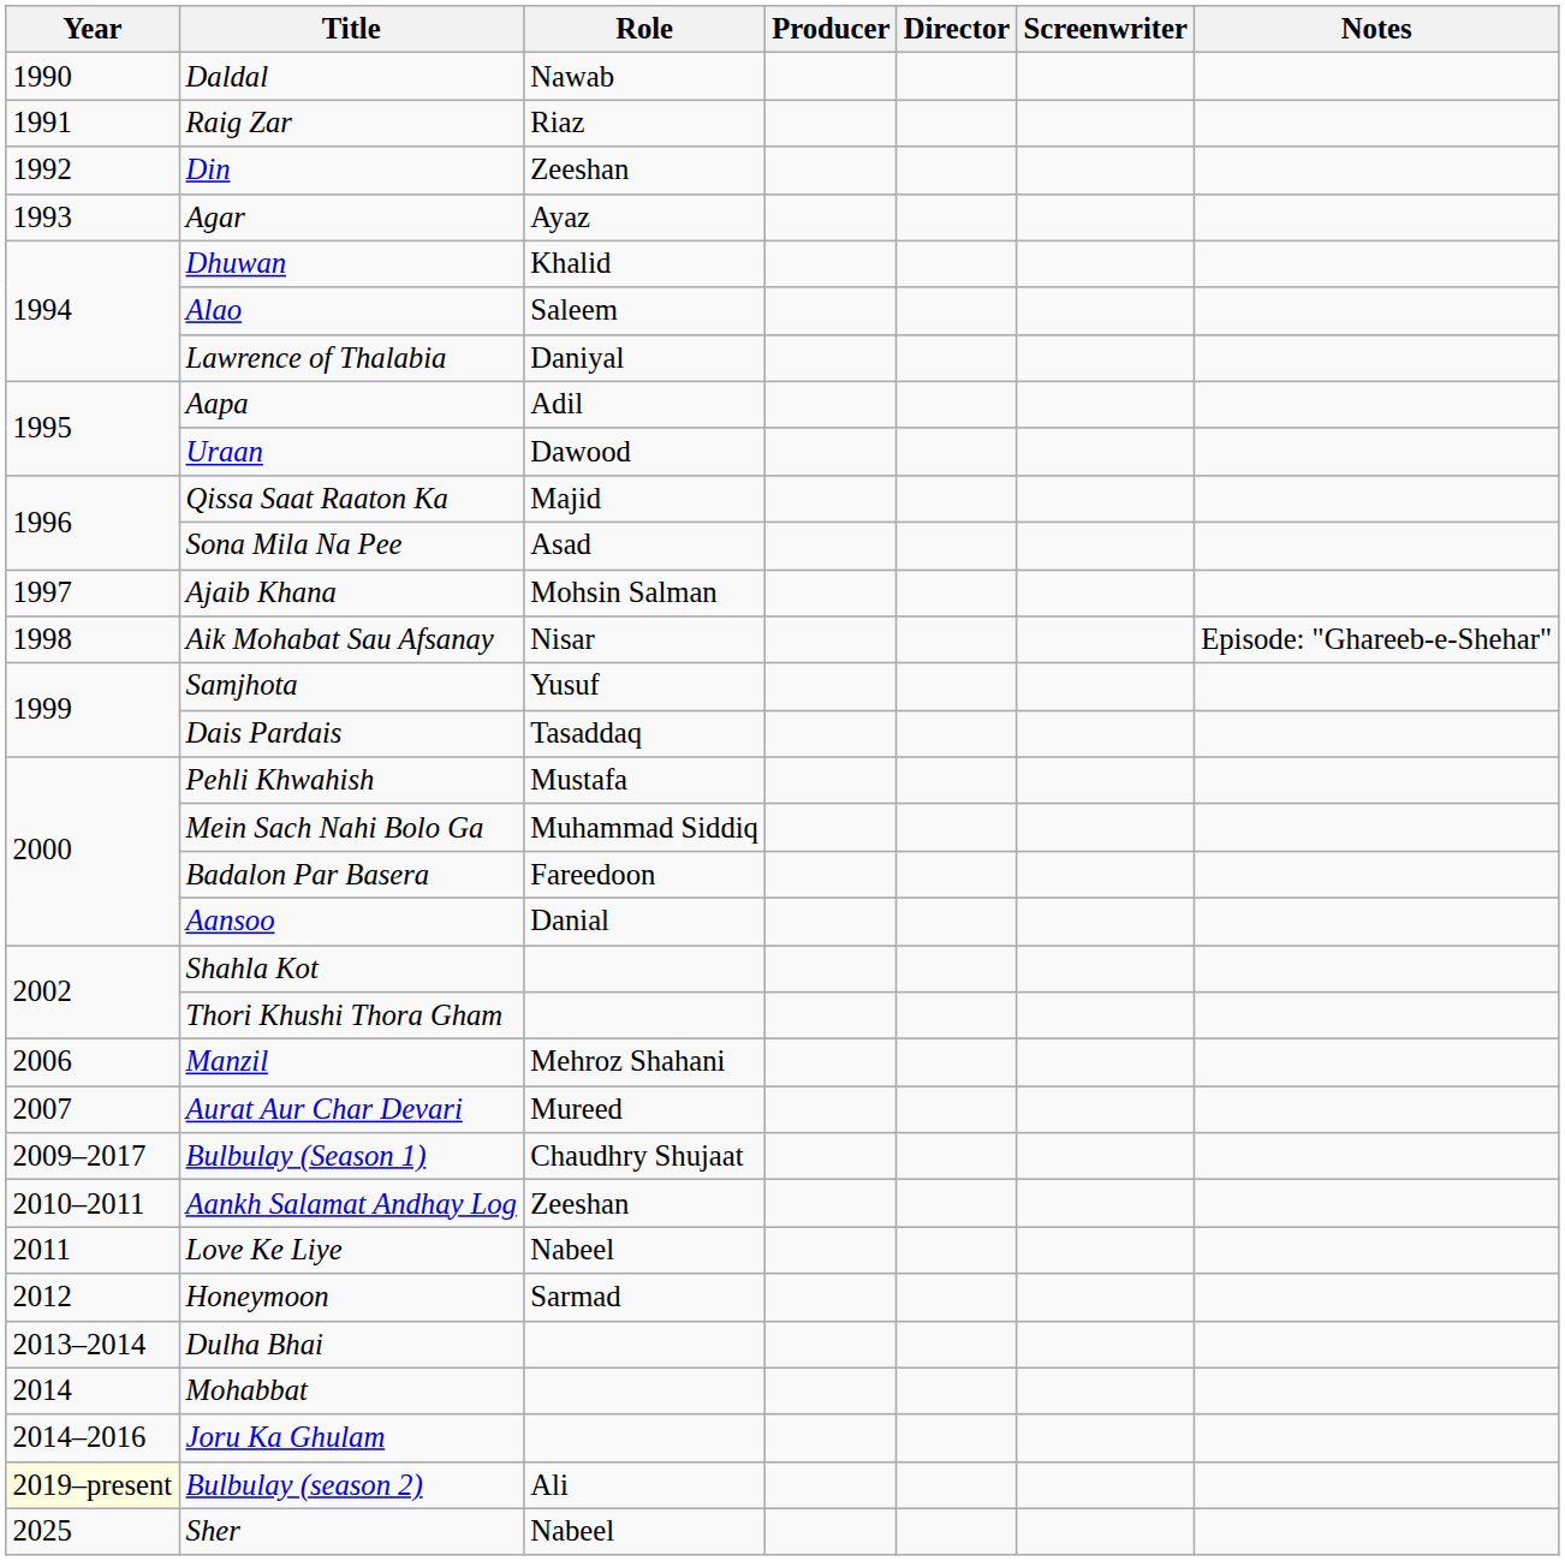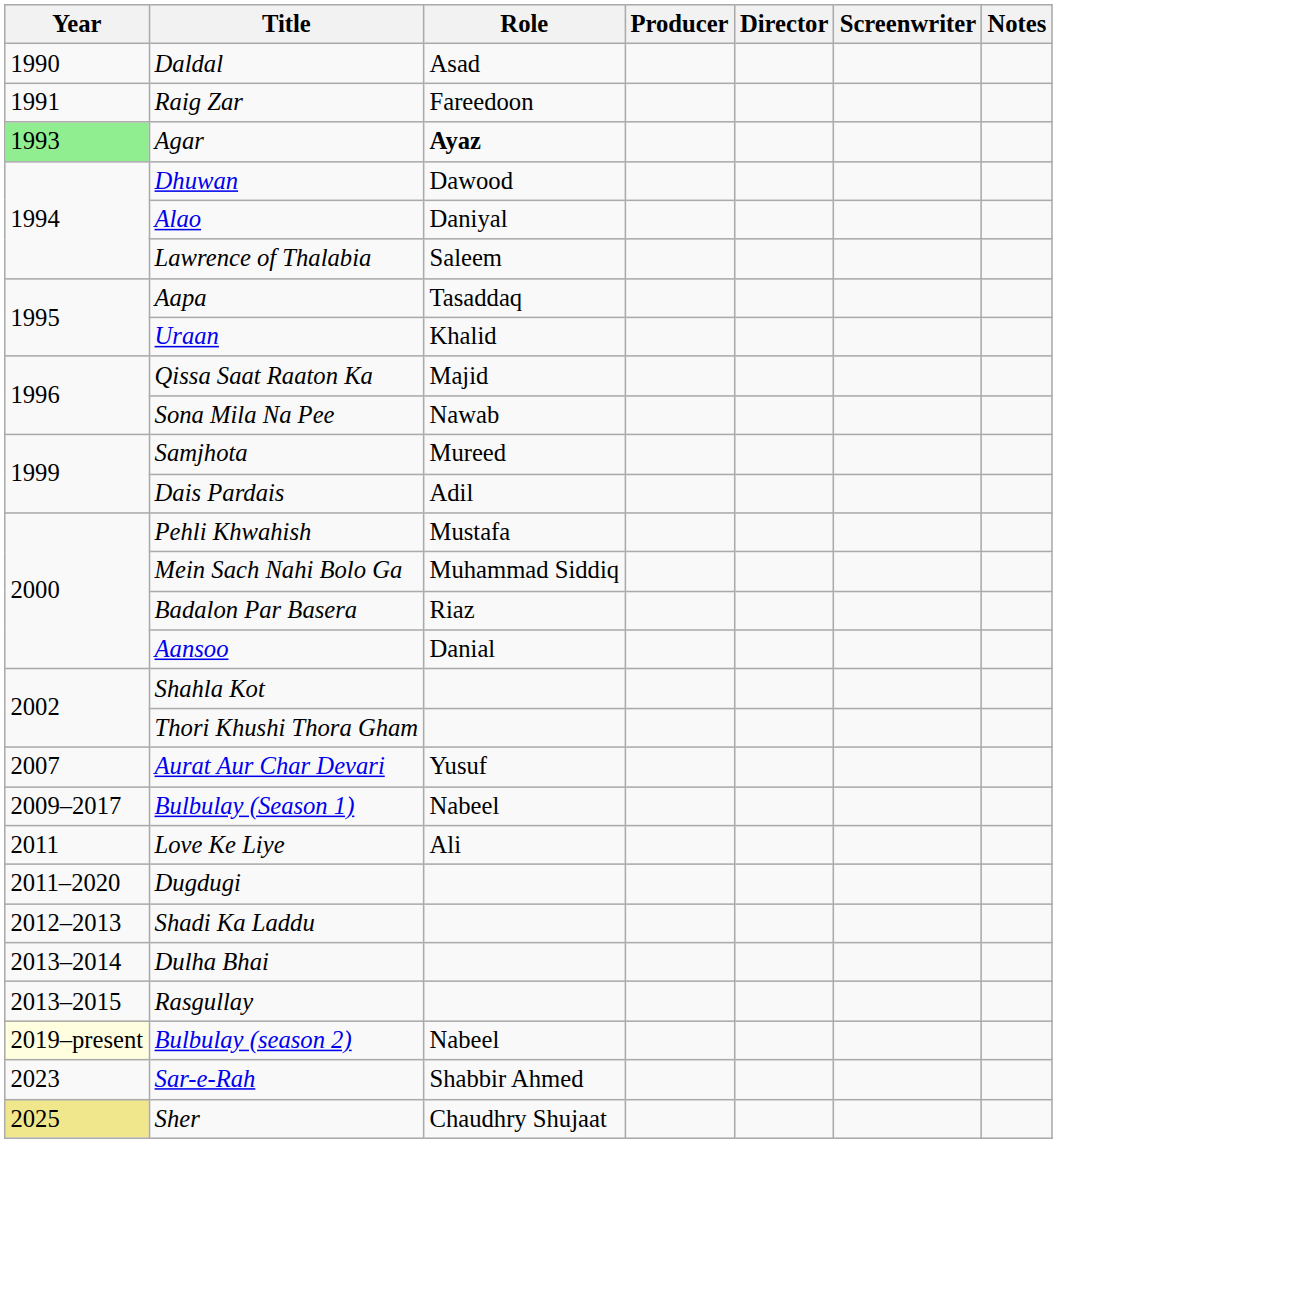 <table class="wikitable sortable">
 <tr>
 <th>Year</th>
 <th>Title</th>
 <th>Role</th>
 <th>Producer</th>
 <th>Director</th>
 <th>Screenwriter</th>
 <th>Notes</th>
 </tr>
 <tr>
 <td>1990</td>
 <td><em>Daldal</em></td>
-<td>Nawab</td>
+<td>Asad</td>
 <td></td>
 <td></td>
 <td></td>
 <td></td>
 </tr>
 <tr>
 <td>1991</td>
 <td><em>Raig Zar</em></td>
-<td>Riaz</td>
+<td>Fareedoon</td>
 <td></td>
 <td></td>
 <td></td>
 <td></td>
 </tr>
 <tr>
-<td>1992</td>
-<td><em><a href='#'>Din</a></em></td>
-<td>Zeeshan</td>
-<td></td>
-<td></td>
-<td></td>
-<td></td>
-</tr>
-<tr>
-<td>1993</td>
+<td style="background: lightgreen;">1993</td>
 <td><em>Agar</em></td>
-<td>Ayaz</td>
+<td><strong>Ayaz</strong></td>
 <td></td>
 <td></td>
 <td></td>
 <td></td>
 </tr>
 <tr>
 <td rowspan="3">1994</td>
 <td><em><a href='#'>Dhuwan</a></em></td>
-<td>Khalid</td>
+<td>Dawood</td>
 <td></td>
 <td></td>
 <td></td>
 <td></td>
 </tr>
 <tr>
 <td><em><a href='#'>Alao</a></em></td>
-<td>Saleem</td>
+<td>Daniyal</td>
 <td></td>
 <td></td>
 <td></td>
 <td></td>
 </tr>
 <tr>
 <td><em>Lawrence of Thalabia</em></td>
-<td>Daniyal</td>
+<td>Saleem</td>
 <td></td>
 <td></td>
 <td></td>
 <td></td>
 </tr>
 <tr>
 <td rowspan="2">1995</td>
 <td><em>Aapa</em></td>
-<td>Adil</td>
+<td>Tasaddaq</td>
 <td></td>
 <td></td>
 <td></td>
 <td></td>
 </tr>
 <tr>
 <td><em><a href='#'>Uraan</a></em></td>
-<td>Dawood</td>
+<td>Khalid</td>
 <td></td>
 <td></td>
 <td></td>
 <td></td>
 </tr>
 <tr>
 <td rowspan="2">1996</td>
 <td><em>Qissa Saat Raaton Ka</em></td>
 <td>Majid</td>
 <td></td>
 <td></td>
 <td></td>
 <td></td>
 </tr>
 <tr>
 <td><em>Sona Mila Na Pee</em></td>
-<td>Asad</td>
+<td>Nawab</td>
 <td></td>
 <td></td>
 <td></td>
 <td></td>
 </tr>
 <tr>
-<td>1997</td>
-<td><em>Ajaib Khana</em></td>
-<td>Mohsin Salman</td>
-<td></td>
-<td></td>
-<td></td>
-<td></td>
-</tr>
-<tr>
-<td>1998</td>
-<td><em>Aik Mohabat Sau Afsanay</em></td>
-<td>Nisar</td>
-<td></td>
-<td></td>
-<td></td>
-<td>Episode: "Ghareeb-e-Shehar"</td>
-</tr>
-<tr>
 <td rowspan="2">1999</td>
 <td><em>Samjhota</em></td>
-<td>Yusuf</td>
+<td>Mureed</td>
 <td></td>
 <td></td>
 <td></td>
 <td></td>
 </tr>
 <tr>
 <td><em>Dais Pardais</em></td>
-<td>Tasaddaq</td>
+<td>Adil</td>
 <td></td>
 <td></td>
 <td></td>
 <td></td>
 </tr>
 <tr>
 <td rowspan="4">2000</td>
 <td><em>Pehli Khwahish</em></td>
 <td>Mustafa</td>
 <td></td>
 <td></td>
 <td></td>
 <td></td>
 </tr>
 <tr>
 <td><em>Mein Sach Nahi Bolo Ga</em></td>
 <td>Muhammad Siddiq</td>
 <td></td>
 <td></td>
 <td></td>
 <td></td>
 </tr>
 <tr>
 <td><em>Badalon Par Basera</em></td>
-<td>Fareedoon</td>
+<td>Riaz</td>
 <td></td>
 <td></td>
 <td></td>
 <td></td>
 </tr>
 <tr>
 <td><em><a href='#'>Aansoo</a></em></td>
 <td>Danial</td>
 <td></td>
 <td></td>
 <td></td>
 <td></td>
 </tr>
 <tr>
 <td rowspan="2">2002</td>
 <td><em>Shahla Kot</em></td>
 <td></td>
 <td></td>
 <td></td>
 <td></td>
 <td></td>
 </tr>
 <tr>
 <td><em>Thori Khushi Thora Gham</em></td>
 <td></td>
 <td></td>
 <td></td>
 <td></td>
 <td></td>
 </tr>
 <tr>
-<td>2006</td>
-<td><em><a href='#'>Manzil</a></em></td>
-<td>Mehroz Shahani</td>
-<td></td>
-<td></td>
-<td></td>
-<td></td>
-</tr>
-<tr>
 <td>2007</td>
 <td><em><a href='#'>Aurat Aur Char Devari</a></em></td>
-<td>Mureed</td>
+<td>Yusuf</td>
 <td></td>
 <td></td>
 <td></td>
 <td></td>
 </tr>
 <tr>
 <td>2009–2017</td>
 <td><em><a href='#'>Bulbulay (Season 1)</a></em></td>
-<td>Chaudhry Shujaat</td>
-<td></td>
-<td></td>
-<td></td>
-<td></td>
-</tr>
-<tr>
-<td>2010–2011</td>
-<td><em><a href='#'>Aankh Salamat Andhay Log</a></em></td>
-<td>Zeeshan</td>
+<td>Nabeel</td>
 <td></td>
 <td></td>
 <td></td>
 <td></td>
 </tr>
 <tr>
 <td>2011</td>
 <td><em>Love Ke Liye</em></td>
-<td>Nabeel</td>
+<td>Ali</td>
 <td></td>
 <td></td>
 <td></td>
 <td></td>
 </tr>
 <tr>
-<td>2012</td>
-<td><em>Honeymoon</em></td>
-<td>Sarmad</td>
+<td>2011–2020</td>
+<td><em>Dugdugi</em></td>
+<td></td>
+<td></td>
+<td></td>
+<td></td>
+<td></td>
+</tr>
+<tr>
+<td>2012–2013</td>
+<td><em>Shadi Ka Laddu</em></td>
+<td></td>
 <td></td>
 <td></td>
 <td></td>
 <td></td>
 </tr>
 <tr>
 <td>2013–2014</td>
 <td><em>Dulha Bhai</em></td>
 <td></td>
 <td></td>
 <td></td>
 <td></td>
 <td></td>
 </tr>
 <tr>
-<td>2014</td>
-<td><em>Mohabbat</em></td>
-<td></td>
-<td></td>
-<td></td>
-<td></td>
-<td></td>
-</tr>
-<tr>
-<td>2014–2016</td>
-<td><em><a href='#'>Joru Ka Ghulam</a></em></td>
+<td>2013–2015</td>
+<td><em>Rasgullay</em></td>
 <td></td>
 <td></td>
 <td></td>
 <td></td>
 <td></td>
 </tr>
 <tr>
 <td style="background: lightyellow;">2019–present</td>
 <td><em><a href='#'>Bulbulay (season 2)</a></em></td>
-<td>Ali</td>
+<td>Nabeel</td>
 <td></td>
 <td></td>
 <td></td>
 <td></td>
 </tr>
 <tr>
-<td>2025</td>
+<td>2023</td>
+<td><em><a href='#'>Sar-e-Rah</a></em></td>
+<td>Shabbir Ahmed</td>
+<td></td>
+<td></td>
+<td></td>
+<td></td>
+</tr>
+<tr>
+<td style="background: khaki;">2025</td>
 <td><em>Sher</em></td>
-<td>Nabeel</td>
+<td>Chaudhry Shujaat</td>
 <td></td>
 <td></td>
 <td></td>
 <td></td>
 </tr>
 </table>
